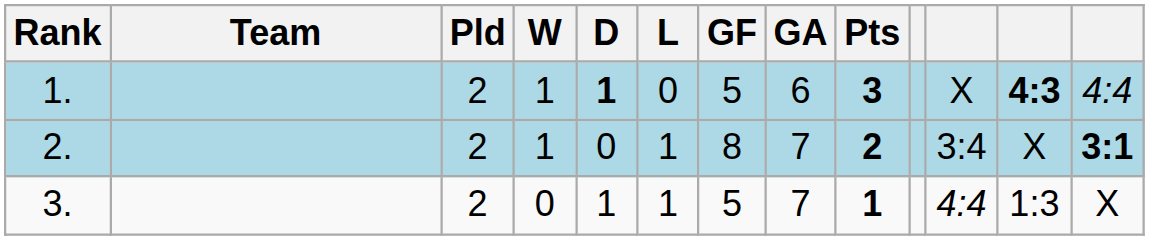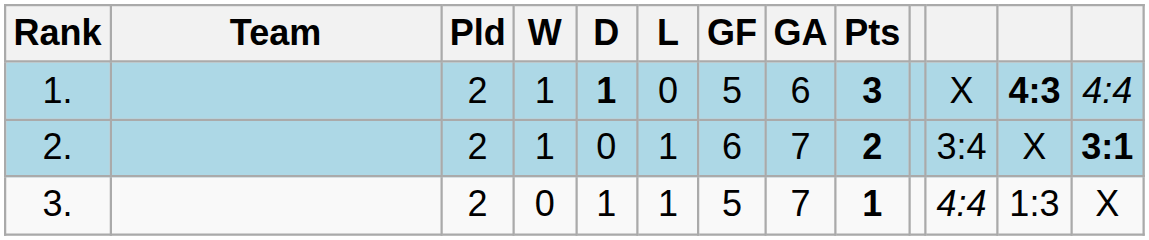 <table class="wikitable">
 <tr>
 <th bgcolor="#efefef">Rank</th>
 <th bgcolor="#efefef" width="140">Team</th>
 <th bgcolor="#efefef" width="20">Pld</th>
 <th bgcolor="#efefef" width="20">W</th>
 <th bgcolor="#efefef" width="20">D</th>
 <th bgcolor="#efefef" width="20">L</th>
 <th bgcolor="#efefef" width="20">GF</th>
 <th bgcolor="#efefef" width="20">GA</th>
 <th bgcolor="#efefef" width="20">Pts</th>
 <th bgcolor="#efefef"></th>
 <th bgcolor="#efefef" width="25"></th>
 <th bgcolor="#efefef" width="25"></th>
 <th bgcolor="#efefef" width="25"></th>
 </tr>
 <tr align=center bgcolor=lightblue>
 <td>1.</td>
 <td align=left></td>
 <td>2</td>
 <td>1</td>
 <td><strong>1</strong></td>
 <td>0</td>
 <td>5</td>
 <td>6</td>
 <td><strong>3</strong></td>
 <td></td>
 <td>X</td>
 <td><strong>4:3</strong></td>
 <td><em>4:4</em></td>
 </tr>
 <tr align=center bgcolor=lightblue>
 <td>2.</td>
 <td align=left></td>
 <td>2</td>
 <td>1</td>
 <td>0</td>
 <td>1</td>
-<td>8</td>
+<td>6</td>
 <td>7</td>
 <td><strong>2</strong></td>
 <td></td>
 <td>3:4</td>
 <td>X</td>
 <td><strong>3:1</strong></td>
 </tr>
 <tr align=center>
 <td>3.</td>
 <td align=left></td>
 <td>2</td>
 <td>0</td>
 <td>1</td>
 <td>1</td>
 <td>5</td>
 <td>7</td>
 <td><strong>1</strong></td>
 <td></td>
 <td><em>4:4</em></td>
 <td>1:3</td>
 <td>X</td>
 </tr>
 </table>
